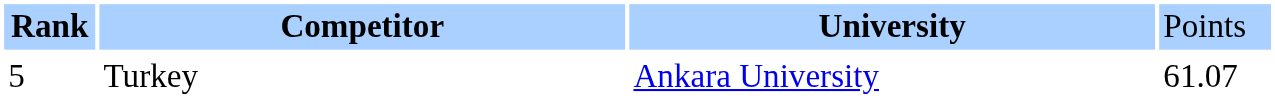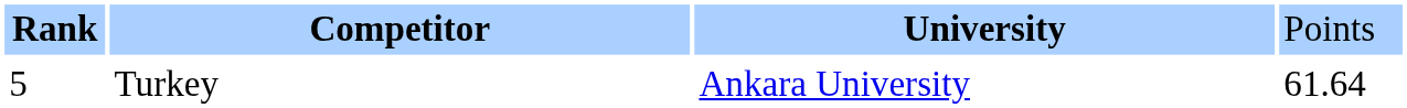 <table border="0" cellspacing="2" cellpadding="2">
 <tr bgcolor=AAD0FF>
 <th width=40>Rank</th>
 <th width=250>Competitor</th>
 <th width=250>University</th>
 <td width=50>Points</td>
 </tr>
 <tr>
 <td>5</td>
 <td>Turkey</td>
 <td><a href='#'>Ankara University</a></td>
-<td>61.07</td>
+<td>61.64</td>
 </tr>
 </table>
